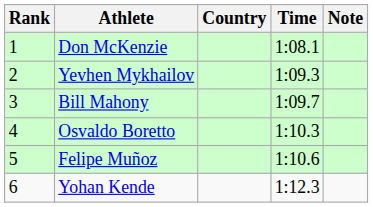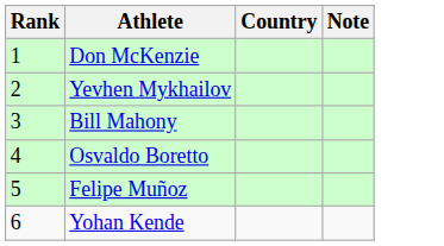 <table class="wikitable sortable">
 <tr>
 <th>Rank</th>
 <th>Athlete</th>
 <th>Country</th>
-<th>Time</th>
 <th>Note</th>
 </tr>
 <tr bgcolor=#CCFFCC>
 <td>1</td>
 <td><a href='#'>Don McKenzie</a></td>
 <td></td>
-<td>1:08.1</td>
 <td></td>
 </tr>
 <tr bgcolor=#CCFFCC>
 <td>2</td>
 <td><a href='#'>Yevhen Mykhailov</a></td>
 <td></td>
-<td>1:09.3</td>
 <td></td>
 </tr>
 <tr bgcolor=#CCFFCC>
 <td>3</td>
 <td><a href='#'>Bill Mahony</a></td>
 <td></td>
-<td>1:09.7</td>
 <td></td>
 </tr>
 <tr bgcolor=#CCFFCC>
 <td>4</td>
 <td><a href='#'>Osvaldo Boretto</a></td>
 <td></td>
-<td>1:10.3</td>
 <td></td>
 </tr>
 <tr bgcolor=#CCFFCC>
 <td>5</td>
 <td><a href='#'>Felipe Muñoz</a></td>
 <td></td>
-<td>1:10.6</td>
 <td></td>
 </tr>
 <tr>
 <td>6</td>
 <td><a href='#'>Yohan Kende</a></td>
 <td></td>
-<td>1:12.3</td>
 <td></td>
 </tr>
 </table>
